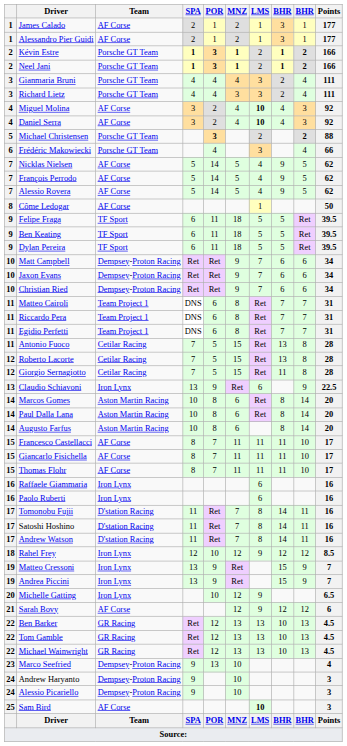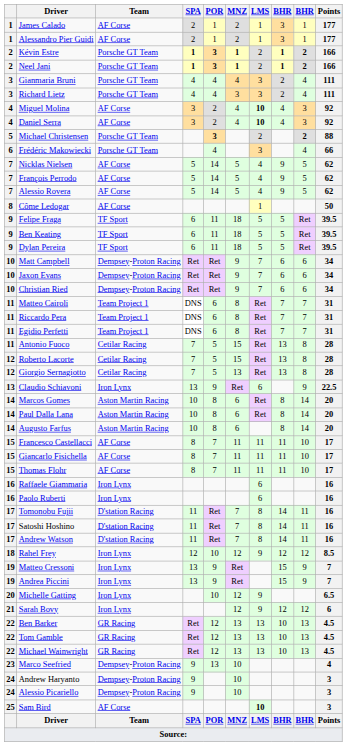 <table class="wikitable" style="font-size:85%; text-align:center;">
 <tr>
 <th></th>
 <th>Driver</th>
 <th>Team</th>
 <th><a href='#'>SPA</a><br></th>
 <th><a href='#'>POR</a><br></th>
 <th><a href='#'>MNZ</a><br></th>
 <th><a href='#'>LMS</a><br></th>
 <th><a href='#'>BHR</a><br></th>
 <th><a href='#'>BHR</a><br></th>
 <th>Points</th>
 </tr>
 <tr>
 <th>1</th>
 <td align=left> <a href='#'>James Calado</a></td>
 <td align=left> <a href='#'>AF Corse</a></td>
 <td style="background:#dfdfdf;">2</td>
 <td style="background:#ffffbf;">1</td>
 <td style="background:#dfdfdf;">2</td>
 <td style="background:#ffffbf;">1</td>
 <td style="background:#ffdf9f;">3</td>
 <td style="background:#ffffbf;">1</td>
 <th>177</th>
 </tr>
 <tr>
 <th>1</th>
 <td align=left> <a href='#'>Alessandro Pier Guidi</a></td>
 <td align=left> <a href='#'>AF Corse</a></td>
 <td style="background:#dfdfdf;">2</td>
 <td style="background:#ffffbf;">1</td>
 <td style="background:#dfdfdf;">2</td>
 <td style="background:#ffffbf;">1</td>
 <td style="background:#ffdf9f;">3</td>
 <td style="background:#ffffbf;">1</td>
 <th>177</th>
 </tr>
 <tr>
 <th>2</th>
 <td align=left> <a href='#'>Kévin Estre</a></td>
 <td align=left> <a href='#'>Porsche GT Team</a></td>
 <td style="background:#ffffbf;"><strong>1</strong></td>
 <td style="background:#ffdf9f;"><strong>3</strong></td>
 <td style="background:#ffffbf;"><strong>1</strong></td>
 <td style="background:#dfdfdf;">2</td>
 <td style="background:#ffffbf;"><strong>1</strong></td>
 <td style="background:#dfdfdf;"><strong>2</strong></td>
 <th>166</th>
 </tr>
 <tr>
 <th>2</th>
 <td align=left> <a href='#'>Neel Jani</a></td>
 <td align=left> <a href='#'>Porsche GT Team</a></td>
 <td style="background:#ffffbf;"><strong>1</strong></td>
 <td style="background:#ffdf9f;"><strong>3</strong></td>
 <td style="background:#ffffbf;"><strong>1</strong></td>
 <td style="background:#dfdfdf;">2</td>
 <td style="background:#ffffbf;"><strong>1</strong></td>
 <td style="background:#dfdfdf;"><strong>2</strong></td>
 <th>166</th>
 </tr>
 <tr>
 <th>3</th>
 <td align=left> <a href='#'>Gianmaria Bruni</a></td>
 <td align=left> <a href='#'>Porsche GT Team</a></td>
 <td style="background:#dfffdf;">4</td>
 <td style="background:#dfffdf;">4</td>
 <td style="background:#ffdf9f;">4</td>
 <td style="background:#ffdf9f;">3</td>
 <td style="background:#dfdfdf;">2</td>
 <td style="background:#dfffdf;">4</td>
 <th>111</th>
 </tr>
 <tr>
 <th>3</th>
 <td align=left> <a href='#'>Richard Lietz</a></td>
 <td align=left> <a href='#'>Porsche GT Team</a></td>
 <td style="background:#dfffdf;">4</td>
 <td style="background:#dfffdf;">4</td>
 <td style="background:#ffdf9f;">3</td>
 <td style="background:#ffdf9f;">3</td>
 <td style="background:#dfdfdf;">2</td>
 <td style="background:#dfffdf;">4</td>
 <th>111</th>
 </tr>
 <tr>
 <th>4</th>
 <td align=left> <a href='#'>Miguel Molina</a></td>
 <td align=left> <a href='#'>AF Corse</a></td>
 <td style="background:#ffdf9f;">3</td>
 <td style="background:#dfdfdf;">2</td>
 <td style="background:#dfffdf;">4</td>
 <td style="background:#dfffdf;"><strong>10</strong></td>
 <td style="background:#dfffdf;">4</td>
 <td style="background:#ffdf9f;">3</td>
 <th>92</th>
 </tr>
 <tr>
 <th>4</th>
 <td align=left> <a href='#'>Daniel Serra</a></td>
 <td align=left> <a href='#'>AF Corse</a></td>
 <td style="background:#ffdf9f;">3</td>
 <td style="background:#dfdfdf;">2</td>
 <td style="background:#dfffdf;">4</td>
 <td style="background:#dfffdf;"><strong>10</strong></td>
 <td style="background:#dfffdf;">4</td>
 <td style="background:#ffdf9f;">3</td>
 <th>92</th>
 </tr>
 <tr>
 <th>5</th>
 <td align=left> <a href='#'>Michael Christensen</a></td>
 <td align=left> <a href='#'>Porsche GT Team</a></td>
 <td></td>
 <td style="background:#ffdf9f;"><strong>3</strong></td>
 <td></td>
 <td style="background:#dfdfdf;">2</td>
 <td></td>
 <td style="background:#dfdfdf;"><strong>2</strong></td>
 <th>88</th>
 </tr>
 <tr>
 <th>6</th>
 <td align=left> <a href='#'>Frédéric Makowiecki</a></td>
 <td align=left> <a href='#'>Porsche GT Team</a></td>
 <td></td>
 <td style="background:#dfffdf;">4</td>
 <td></td>
 <td style="background:#ffdf9f;">3</td>
 <td></td>
 <td style="background:#dfffdf;">4</td>
 <th>66</th>
 </tr>
 <tr>
 <th>7</th>
 <td align=left> <a href='#'>Nicklas Nielsen</a></td>
 <td align=left> <a href='#'>AF Corse</a></td>
 <td style="background:#dfffdf;">5</td>
 <td style="background:#dfffdf;">14</td>
 <td style="background:#dfffdf;">5</td>
 <td style="background:#dfffdf;">4</td>
 <td style="background:#dfffdf;">9</td>
 <td style="background:#dfffdf;">5</td>
 <th>62</th>
 </tr>
 <tr>
 <th>7</th>
 <td align=left> <a href='#'>François Perrodo</a></td>
 <td align=left> <a href='#'>AF Corse</a></td>
 <td style="background:#dfffdf;">5</td>
 <td style="background:#dfffdf;">14</td>
 <td style="background:#dfffdf;">5</td>
 <td style="background:#dfffdf;">4</td>
 <td style="background:#dfffdf;">9</td>
 <td style="background:#dfffdf;">5</td>
 <th>62</th>
 </tr>
 <tr>
 <th>7</th>
 <td align=left> <a href='#'>Alessio Rovera</a></td>
 <td align=left> <a href='#'>AF Corse</a></td>
 <td style="background:#dfffdf;">5</td>
 <td style="background:#dfffdf;">14</td>
 <td style="background:#dfffdf;">5</td>
 <td style="background:#dfffdf;">4</td>
 <td style="background:#dfffdf;">9</td>
 <td style="background:#dfffdf;">5</td>
 <th>62</th>
 </tr>
 <tr>
 <th>8</th>
 <td align=left> <a href='#'>Côme Ledogar</a></td>
 <td align=left> <a href='#'>AF Corse</a></td>
 <td></td>
 <td></td>
 <td></td>
 <td style="background:#ffffbf;">1</td>
 <td></td>
 <td></td>
 <th>50</th>
 </tr>
 <tr>
 <th>9</th>
 <td align=left> <a href='#'>Felipe Fraga</a></td>
 <td align=left> <a href='#'>TF Sport</a></td>
 <td style="background:#dfffdf;">6</td>
 <td style="background:#dfffdf;">11</td>
 <td style="background:#dfffdf;">18</td>
 <td style="background:#dfffdf;">5</td>
 <td style="background:#dfffdf;">5</td>
 <td style="background:#efcfff;">Ret</td>
 <th>39.5</th>
 </tr>
 <tr>
 <th>9</th>
 <td align=left> <a href='#'>Ben Keating</a></td>
 <td align=left> <a href='#'>TF Sport</a></td>
 <td style="background:#dfffdf;">6</td>
 <td style="background:#dfffdf;">11</td>
 <td style="background:#dfffdf;">18</td>
 <td style="background:#dfffdf;">5</td>
 <td style="background:#dfffdf;">5</td>
 <td style="background:#efcfff;">Ret</td>
 <th>39.5</th>
 </tr>
 <tr>
 <th>9</th>
 <td align=left> <a href='#'>Dylan Pereira</a></td>
 <td align=left> <a href='#'>TF Sport</a></td>
 <td style="background:#dfffdf;">6</td>
 <td style="background:#dfffdf;">11</td>
 <td style="background:#dfffdf;">18</td>
 <td style="background:#dfffdf;">5</td>
 <td style="background:#dfffdf;">5</td>
 <td style="background:#efcfff;">Ret</td>
 <th>39.5</th>
 </tr>
 <tr>
 <th>10</th>
 <td align=left> <a href='#'>Matt Campbell</a></td>
 <td align=left> <a href='#'>Dempsey</a>-<a href='#'>Proton Racing</a></td>
 <td style="background:#efcfff;">Ret</td>
 <td style="background:#efcfff;">Ret</td>
 <td style="background:#dfffdf;">9</td>
 <td style="background:#dfffdf;">7</td>
 <td style="background:#dfffdf;">6</td>
 <td style="background:#dfffdf;">6</td>
 <th>34</th>
 </tr>
 <tr>
 <th>10</th>
 <td align=left> <a href='#'>Jaxon Evans</a></td>
 <td align=left> <a href='#'>Dempsey</a>-<a href='#'>Proton Racing</a></td>
 <td style="background:#efcfff;">Ret</td>
 <td style="background:#efcfff;">Ret</td>
 <td style="background:#dfffdf;">9</td>
 <td style="background:#dfffdf;">7</td>
 <td style="background:#dfffdf;">6</td>
 <td style="background:#dfffdf;">6</td>
 <th>34</th>
 </tr>
 <tr>
 <th>10</th>
 <td align=left> <a href='#'>Christian Ried</a></td>
 <td align=left> <a href='#'>Dempsey</a>-<a href='#'>Proton Racing</a></td>
 <td style="background:#efcfff;">Ret</td>
 <td style="background:#efcfff;">Ret</td>
 <td style="background:#dfffdf;">9</td>
 <td style="background:#dfffdf;">7</td>
 <td style="background:#dfffdf;">6</td>
 <td style="background:#dfffdf;">6</td>
 <th>34</th>
 </tr>
 <tr>
 <th>11</th>
 <td align=left> <a href='#'>Matteo Cairoli</a></td>
 <td align=left> <a href='#'>Team Project 1</a></td>
 <td style="background:#ffffff;">DNS</td>
 <td style="background:#dfffdf;">6</td>
 <td style="background:#dfffdf;">8</td>
 <td style="background:#efcfff;">Ret</td>
 <td style="background:#dfffdf;">7</td>
 <td style="background:#dfffdf;">7</td>
 <th>31</th>
 </tr>
 <tr>
 <th>11</th>
 <td align=left> <a href='#'>Riccardo Pera</a></td>
 <td align=left> <a href='#'>Team Project 1</a></td>
 <td style="background:#ffffff;">DNS</td>
 <td style="background:#dfffdf;">6</td>
 <td style="background:#dfffdf;">8</td>
 <td style="background:#efcfff;">Ret</td>
 <td style="background:#dfffdf;">7</td>
 <td style="background:#dfffdf;">7</td>
 <th>31</th>
 </tr>
 <tr>
 <th>11</th>
 <td align=left> <a href='#'>Egidio Perfetti</a></td>
 <td align=left> <a href='#'>Team Project 1</a></td>
 <td style="background:#ffffff;">DNS</td>
 <td style="background:#dfffdf;">6</td>
 <td style="background:#dfffdf;">8</td>
 <td style="background:#efcfff;">Ret</td>
 <td style="background:#dfffdf;">7</td>
 <td style="background:#dfffdf;">7</td>
 <th>31</th>
 </tr>
 <tr>
 <th>11</th>
 <td align=left> <a href='#'>Antonio Fuoco</a></td>
 <td align=left> <a href='#'>Cetilar Racing</a></td>
 <td style="background:#dfffdf;">7</td>
 <td style="background:#dfffdf;">5</td>
 <td style="background:#dfffdf;">15</td>
 <td style="background:#efcfff;">Ret</td>
 <td style="background:#dfffdf;">13</td>
 <td style="background:#dfffdf;">8</td>
 <th>28</th>
 </tr>
 <tr>
 <th>12</th>
 <td align=left> <a href='#'>Roberto Lacorte</a></td>
 <td align=left> <a href='#'>Cetilar Racing</a></td>
 <td style="background:#dfffdf;">7</td>
 <td style="background:#dfffdf;">5</td>
 <td style="background:#dfffdf;">15</td>
 <td style="background:#efcfff;">Ret</td>
 <td style="background:#dfffdf;">13</td>
 <td style="background:#dfffdf;">8</td>
 <th>28</th>
 </tr>
 <tr>
 <th>12</th>
 <td align=left> <a href='#'>Giorgio Sernagiotto</a></td>
 <td align=left> <a href='#'>Cetilar Racing</a></td>
 <td style="background:#dfffdf;">7</td>
 <td style="background:#dfffdf;">5</td>
-<td style="background:#dfffdf;">15</td>
+<td style="background:#dfffdf;">13</td>
 <td style="background:#efcfff;">Ret</td>
-<td style="background:#dfffdf;">11</td>
+<td style="background:#dfffdf;">13</td>
 <td style="background:#dfffdf;">8</td>
 <th>28</th>
 </tr>
 <tr>
 <th>13</th>
 <td align=left> <a href='#'>Claudio Schiavoni</a></td>
 <td align=left> <a href='#'>Iron Lynx</a></td>
 <td style="background:#dfffdf;">13</td>
 <td style="background:#dfffdf;">9</td>
 <td style="background:#efcfff;">Ret</td>
 <td style="background:#dfffdf;">6</td>
 <td></td>
 <td style="background:#dfffdf;">9</td>
 <th>22.5</th>
 </tr>
 <tr>
 <th>14</th>
 <td align=left> <a href='#'>Marcos Gomes</a></td>
 <td align=left> <a href='#'>Aston Martin Racing</a></td>
 <td style="background:#dfffdf;">10</td>
 <td style="background:#dfffdf;">8</td>
 <td style="background:#dfffdf;">6</td>
 <td style="background:#efcfff;">Ret</td>
 <td style="background:#dfffdf;">8</td>
 <td style="background:#dfffdf;">14</td>
 <th>20</th>
 </tr>
 <tr>
 <th>14</th>
 <td align=left> <a href='#'>Paul Dalla Lana</a></td>
 <td align=left> <a href='#'>Aston Martin Racing</a></td>
 <td style="background:#dfffdf;">10</td>
 <td style="background:#dfffdf;">8</td>
 <td style="background:#dfffdf;">6</td>
 <td style="background:#efcfff;">Ret</td>
 <td style="background:#dfffdf;">8</td>
 <td style="background:#dfffdf;">14</td>
 <th>20</th>
 </tr>
 <tr>
 <th>14</th>
 <td align=left> <a href='#'>Augusto Farfus</a></td>
 <td align=left> <a href='#'>Aston Martin Racing</a></td>
 <td style="background:#dfffdf;">10</td>
 <td style="background:#dfffdf;">8</td>
 <td style="background:#dfffdf;">6</td>
 <td></td>
 <td style="background:#dfffdf;">8</td>
 <td style="background:#dfffdf;">14</td>
 <th>20</th>
 </tr>
 <tr>
 <th>15</th>
 <td align=left> <a href='#'>Francesco Castellacci</a></td>
 <td align=left> <a href='#'>AF Corse</a></td>
 <td style="background:#dfffdf;">8</td>
 <td style="background:#dfffdf;">7</td>
 <td style="background:#dfffdf;">11</td>
 <td style="background:#dfffdf;">11</td>
 <td style="background:#dfffdf;">11</td>
 <td style="background:#dfffdf;">10</td>
 <th>17</th>
 </tr>
 <tr>
 <th>15</th>
 <td align=left> <a href='#'>Giancarlo Fisichella</a></td>
 <td align=left> <a href='#'>AF Corse</a></td>
 <td style="background:#dfffdf;">8</td>
 <td style="background:#dfffdf;">7</td>
 <td style="background:#dfffdf;">11</td>
 <td style="background:#dfffdf;">11</td>
 <td style="background:#dfffdf;">11</td>
 <td style="background:#dfffdf;">10</td>
 <th>17</th>
 </tr>
 <tr>
 <th>15</th>
 <td align=left> <a href='#'>Thomas Flohr</a></td>
 <td align=left> <a href='#'>AF Corse</a></td>
 <td style="background:#dfffdf;">8</td>
 <td style="background:#dfffdf;">7</td>
 <td style="background:#dfffdf;">11</td>
 <td style="background:#dfffdf;">11</td>
 <td style="background:#dfffdf;">11</td>
 <td style="background:#dfffdf;">10</td>
 <th>17</th>
 </tr>
 <tr>
 <th>16</th>
 <td align=left> <a href='#'>Raffaele Giammaria</a></td>
 <td align=left> <a href='#'>Iron Lynx</a></td>
 <td></td>
 <td></td>
 <td></td>
 <td style="background:#dfffdf;">6</td>
 <td></td>
 <td></td>
 <th>16</th>
 </tr>
 <tr>
 <th>16</th>
 <td align=left> <a href='#'>Paolo Ruberti</a></td>
 <td align=left> <a href='#'>Iron Lynx</a></td>
 <td></td>
 <td></td>
 <td></td>
 <td style="background:#dfffdf;">6</td>
 <td></td>
 <td></td>
 <th>16</th>
 </tr>
 <tr>
 <th>17</th>
 <td align=left> <a href='#'>Tomonobu Fujii</a></td>
 <td align=left> <a href='#'>D'station Racing</a></td>
 <td style="background:#dfffdf;">11</td>
 <td style="background:#efcfff;">Ret</td>
 <td style="background:#dfffdf;">7</td>
 <td style="background:#dfffdf;">8</td>
 <td style="background:#dfffdf;">14</td>
 <td style="background:#dfffdf;">11</td>
 <th>16</th>
 </tr>
 <tr>
 <th>17</th>
 <td align=left> Satoshi Hoshino</td>
 <td align=left> <a href='#'>D'station Racing</a></td>
 <td style="background:#dfffdf;">11</td>
 <td style="background:#efcfff;">Ret</td>
 <td style="background:#dfffdf;">7</td>
 <td style="background:#dfffdf;">8</td>
 <td style="background:#dfffdf;">14</td>
 <td style="background:#dfffdf;">11</td>
 <th>16</th>
 </tr>
 <tr>
 <th>17</th>
 <td align=left> <a href='#'>Andrew Watson</a></td>
 <td align=left> <a href='#'>D'station Racing</a></td>
 <td style="background:#dfffdf;">11</td>
 <td style="background:#efcfff;">Ret</td>
 <td style="background:#dfffdf;">7</td>
 <td style="background:#dfffdf;">8</td>
 <td style="background:#dfffdf;">14</td>
 <td style="background:#dfffdf;">11</td>
 <th>16</th>
 </tr>
 <tr>
 <th>18</th>
 <td align=left> <a href='#'>Rahel Frey</a></td>
 <td align=left> <a href='#'>Iron Lynx</a></td>
 <td style="background:#dfffdf;">12</td>
 <td style="background:#dfffdf;">10</td>
 <td style="background:#dfffdf;">12</td>
 <td style="background:#dfffdf;">9</td>
 <td style="background:#dfffdf;">12</td>
 <td style="background:#dfffdf;">12</td>
 <th>8.5</th>
 </tr>
 <tr>
 <th>19</th>
 <td align=left> <a href='#'>Matteo Cressoni</a></td>
 <td align=left> <a href='#'>Iron Lynx</a></td>
 <td style="background:#dfffdf;">13</td>
 <td style="background:#dfffdf;">9</td>
 <td style="background:#efcfff;">Ret</td>
 <td></td>
 <td style="background:#dfffdf;">15</td>
 <td style="background:#dfffdf;">9</td>
 <th>7</th>
 </tr>
 <tr>
 <th>19</th>
 <td align=left> <a href='#'>Andrea Piccini</a></td>
 <td align=left> <a href='#'>Iron Lynx</a></td>
 <td style="background:#dfffdf;">13</td>
 <td style="background:#dfffdf;">9</td>
 <td style="background:#efcfff;">Ret</td>
 <td></td>
 <td style="background:#dfffdf;">15</td>
 <td style="background:#dfffdf;">9</td>
 <th>7</th>
 </tr>
 <tr>
 <th>20</th>
 <td align=left> <a href='#'>Michelle Gatting</a></td>
 <td align=left> <a href='#'>Iron Lynx</a></td>
 <td></td>
 <td style="background:#dfffdf;">10</td>
 <td style="background:#dfffdf;">12</td>
 <td style="background:#dfffdf;">9</td>
 <td></td>
 <td></td>
 <th>6.5</th>
 </tr>
 <tr>
 <th>21</th>
 <td align=left> <a href='#'>Sarah Bovy</a></td>
-<td align=left> <a href='#'>AF Corse</a></td>
+<td align=left> <a href='#'>Iron Lynx</a></td>
 <td></td>
 <td></td>
 <td style="background:#dfffdf;">12</td>
 <td style="background:#dfffdf;">9</td>
 <td style="background:#dfffdf;">12</td>
 <td style="background:#dfffdf;">12</td>
 <th>6</th>
 </tr>
 <tr>
 <th>22</th>
 <td align=left> <a href='#'>Ben Barker</a></td>
 <td align=left> <a href='#'>GR Racing</a></td>
 <td style="background:#efcfff;">Ret</td>
 <td style="background:#dfffdf;">12</td>
 <td style="background:#dfffdf;">13</td>
 <td style="background:#dfffdf;">13</td>
 <td style="background:#dfffdf;">10</td>
 <td style="background:#dfffdf;">13</td>
 <th>4.5</th>
 </tr>
 <tr>
 <th>22</th>
 <td align=left> <a href='#'>Tom Gamble</a></td>
 <td align=left> <a href='#'>GR Racing</a></td>
 <td style="background:#efcfff;">Ret</td>
 <td style="background:#dfffdf;">12</td>
 <td style="background:#dfffdf;">13</td>
 <td style="background:#dfffdf;">13</td>
 <td style="background:#dfffdf;">10</td>
 <td style="background:#dfffdf;">13</td>
 <th>4.5</th>
 </tr>
 <tr>
 <th>22</th>
 <td align=left> <a href='#'>Michael Wainwright</a></td>
 <td align=left> <a href='#'>GR Racing</a></td>
 <td style="background:#efcfff;">Ret</td>
 <td style="background:#dfffdf;">12</td>
 <td style="background:#dfffdf;">13</td>
 <td style="background:#dfffdf;">13</td>
 <td style="background:#dfffdf;">10</td>
 <td style="background:#dfffdf;">13</td>
 <th>4.5</th>
 </tr>
 <tr>
 <th>23</th>
 <td align=left> <a href='#'>Marco Seefried</a></td>
 <td align=left> <a href='#'>Dempsey</a>-<a href='#'>Proton Racing</a></td>
 <td style="background:#dfffdf;">9</td>
 <td style="background:#dfffdf;">13</td>
 <td style="background:#dfffdf;">10</td>
 <td></td>
 <td></td>
 <td></td>
 <th>4</th>
 </tr>
 <tr>
 <th>24</th>
 <td align=left> Andrew Haryanto</td>
 <td align=left> <a href='#'>Dempsey</a>-<a href='#'>Proton Racing</a></td>
 <td style="background:#dfffdf;">9</td>
 <td></td>
 <td style="background:#dfffdf;">10</td>
 <td></td>
 <td></td>
 <td></td>
 <th>3</th>
 </tr>
 <tr>
 <th>24</th>
 <td align=left> <a href='#'>Alessio Picariello</a></td>
 <td align=left> <a href='#'>Dempsey</a>-<a href='#'>Proton Racing</a></td>
 <td style="background:#dfffdf;">9</td>
 <td></td>
 <td style="background:#dfffdf;">10</td>
 <td></td>
 <td></td>
 <td></td>
 <th>3</th>
 </tr>
 <tr>
 <th>25</th>
 <td align=left> <a href='#'>Sam Bird</a></td>
 <td align=left> <a href='#'>AF Corse</a></td>
 <td></td>
 <td></td>
 <td></td>
 <td style="background:#dfffdf;"><strong>10</strong></td>
 <td></td>
 <td></td>
 <th>3</th>
 </tr>
 <tr>
 <th></th>
 <th>Driver</th>
 <th>Team</th>
 <th><a href='#'>SPA</a><br></th>
 <th><a href='#'>POR</a><br></th>
 <th><a href='#'>MNZ</a><br></th>
 <th><a href='#'>LMS</a><br></th>
 <th><a href='#'>BHR</a><br></th>
 <th><a href='#'>BHR</a><br></th>
 <th>Points</th>
 </tr>
 <tr class="sortbottom">
 <td colspan="11" style="background-color:#EAECF0;text-align:center"><strong>Source:</strong></td>
 </tr>
 </table>
